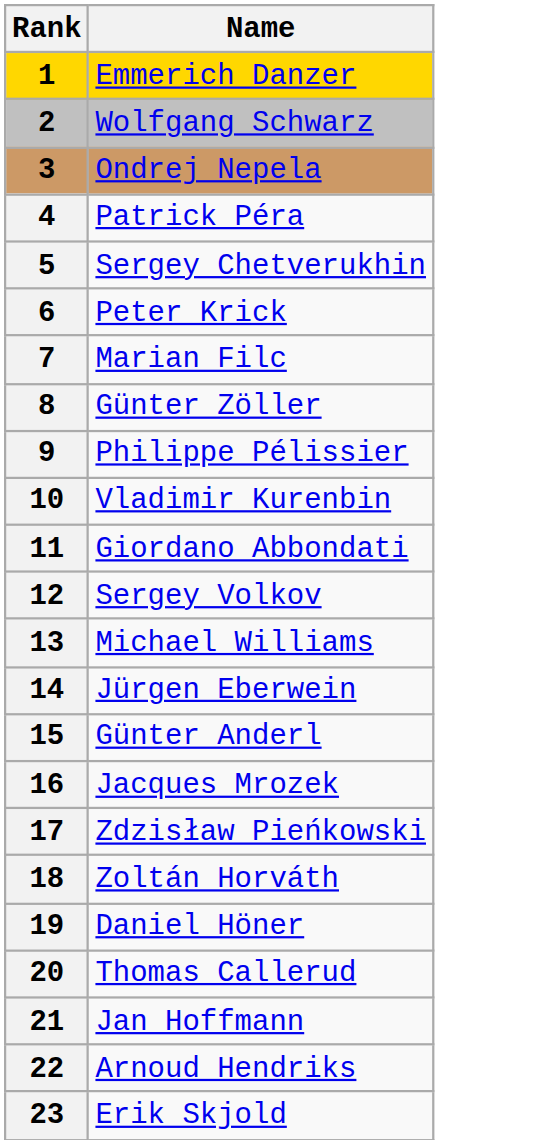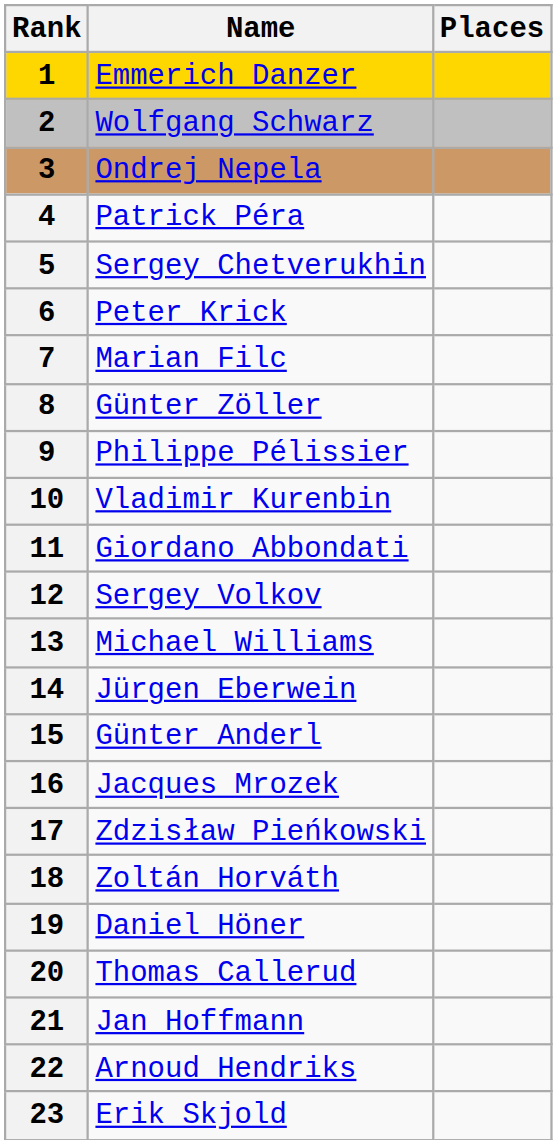 <table class="wikitable">
 <tr>
 <th>Rank</th>
 <th>Name</th>
+<th>Places</th>
 </tr>
 <tr bgcolor="gold">
 <td align="center"><strong>1</strong></td>
 <td> <a href='#'>Emmerich Danzer</a></td>
+<td></td>
 </tr>
 <tr bgcolor="silver">
 <td align="center"><strong>2</strong></td>
 <td> <a href='#'>Wolfgang Schwarz</a></td>
+<td></td>
 </tr>
 <tr bgcolor="cc9966">
 <td align="center"><strong>3</strong></td>
 <td> <a href='#'>Ondrej Nepela</a></td>
+<td></td>
 </tr>
 <tr>
 <th>4</th>
 <td> <a href='#'>Patrick Péra</a></td>
+<td></td>
 </tr>
 <tr>
 <th>5</th>
 <td> <a href='#'>Sergey Chetverukhin</a></td>
+<td></td>
 </tr>
 <tr>
 <th>6</th>
 <td> <a href='#'>Peter Krick</a></td>
+<td></td>
 </tr>
 <tr>
 <th>7</th>
 <td> <a href='#'>Marian Filc</a></td>
+<td></td>
 </tr>
 <tr>
 <th>8</th>
 <td> <a href='#'>Günter Zöller</a></td>
+<td></td>
 </tr>
 <tr>
 <th>9</th>
 <td> <a href='#'>Philippe Pélissier</a></td>
+<td></td>
 </tr>
 <tr>
 <th>10</th>
 <td> <a href='#'>Vladimir Kurenbin</a></td>
+<td></td>
 </tr>
 <tr>
 <th>11</th>
 <td> <a href='#'>Giordano Abbondati</a></td>
+<td></td>
 </tr>
 <tr>
 <th>12</th>
 <td> <a href='#'>Sergey Volkov</a></td>
+<td></td>
 </tr>
 <tr>
 <th>13</th>
 <td> <a href='#'>Michael Williams</a></td>
+<td></td>
 </tr>
 <tr>
 <th>14</th>
 <td> <a href='#'>Jürgen Eberwein</a></td>
+<td></td>
 </tr>
 <tr>
 <th>15</th>
 <td> <a href='#'>Günter Anderl</a></td>
+<td></td>
 </tr>
 <tr>
 <th>16</th>
 <td> <a href='#'>Jacques Mrozek</a></td>
+<td></td>
 </tr>
 <tr>
 <th>17</th>
 <td> <a href='#'>Zdzisław Pieńkowski</a></td>
+<td></td>
 </tr>
 <tr>
 <th>18</th>
 <td> <a href='#'>Zoltán Horváth</a></td>
+<td></td>
 </tr>
 <tr>
 <th>19</th>
 <td> <a href='#'>Daniel Höner</a></td>
+<td></td>
 </tr>
 <tr>
 <th>20</th>
 <td> <a href='#'>Thomas Callerud</a></td>
+<td></td>
 </tr>
 <tr>
 <th>21</th>
 <td> <a href='#'>Jan Hoffmann</a></td>
+<td></td>
 </tr>
 <tr>
 <th>22</th>
 <td> <a href='#'>Arnoud Hendriks</a></td>
+<td></td>
 </tr>
 <tr>
 <th>23</th>
 <td> <a href='#'>Erik Skjold</a></td>
+<td></td>
 </tr>
 </table>
